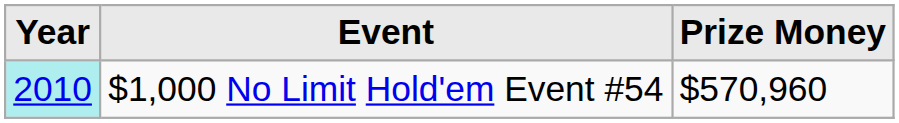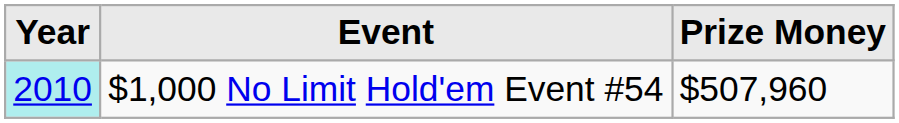 <table class="wikitable">
 <tr>
 <th style="background: #E9E9E9;">Year</th>
 <th style="background: #E9E9E9;">Event</th>
 <th style="background: #E9E9E9;">Prize Money</th>
 </tr>
 <tr>
 <td style="background: paleturquoise;"><a href='#'>2010</a></td>
 <td>$1,000 <a href='#'>No Limit</a> <a href='#'>Hold'em</a> Event #54</td>
-<td>$570,960</td>
+<td>$507,960</td>
 </tr>
 </table>
